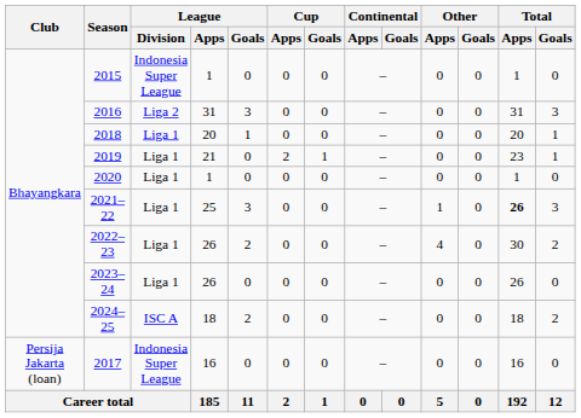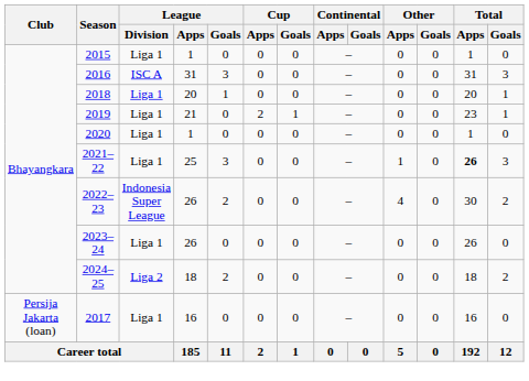 <table class="wikitable" style="text-align:center">
 <tr>
 <th rowspan="2">Club</th>
 <th rowspan="2">Season</th>
 <th colspan="3">League</th>
 <th colspan="2">Cup</th>
 <th colspan="2">Continental</th>
 <th colspan="2">Other</th>
 <th colspan="2">Total</th>
 </tr>
 <tr>
 <th>Division</th>
 <th>Apps</th>
 <th>Goals</th>
 <th>Apps</th>
 <th>Goals</th>
 <th>Apps</th>
 <th>Goals</th>
 <th>Apps</th>
 <th>Goals</th>
 <th>Apps</th>
 <th>Goals</th>
 </tr>
 <tr>
 <td rowspan="9" valign="center"><a href='#'>Bhayangkara</a></td>
 <td><a href='#'>2015</a></td>
-<td><a href='#'>Indonesia Super League</a></td>
+<td rowspan="1" valign="center">Liga 1</td>
 <td>1</td>
 <td>0</td>
 <td>0</td>
 <td>0</td>
 <td colspan="2">–</td>
 <td>0</td>
 <td>0</td>
 <td>1</td>
 <td>0</td>
 </tr>
 <tr>
 <td><a href='#'>2016</a></td>
-<td><a href='#'>Liga 2</a></td>
+<td><a href='#'>ISC A</a></td>
 <td>31</td>
 <td>3</td>
 <td>0</td>
 <td>0</td>
 <td colspan="2">–</td>
 <td>0</td>
 <td>0</td>
 <td>31</td>
 <td>3</td>
 </tr>
 <tr>
 <td><a href='#'>2018</a></td>
 <td rowspan="1" valign="center"><a href='#'>Liga 1</a></td>
 <td>20</td>
 <td>1</td>
 <td>0</td>
 <td>0</td>
 <td colspan="2">–</td>
 <td>0</td>
 <td>0</td>
 <td>20</td>
 <td>1</td>
 </tr>
 <tr>
 <td><a href='#'>2019</a></td>
 <td rowspan="1" valign="center">Liga 1</td>
 <td>21</td>
 <td>0</td>
 <td>2</td>
 <td>1</td>
 <td colspan="2">–</td>
 <td>0</td>
 <td>0</td>
 <td>23</td>
 <td>1</td>
 </tr>
 <tr>
 <td><a href='#'>2020</a></td>
 <td rowspan="1" valign="center">Liga 1</td>
 <td>1</td>
 <td>0</td>
 <td>0</td>
 <td>0</td>
 <td colspan="2">–</td>
 <td>0</td>
 <td>0</td>
 <td>1</td>
 <td>0</td>
 </tr>
 <tr>
 <td><a href='#'>2021–22</a></td>
 <td rowspan="1" valign="center">Liga 1</td>
 <td>25</td>
 <td>3</td>
 <td>0</td>
 <td>0</td>
 <td colspan="2">–</td>
 <td>1</td>
 <td>0</td>
 <td><strong>26</strong></td>
 <td>3</td>
 </tr>
 <tr>
 <td><a href='#'>2022–23</a></td>
-<td rowspan="1" valign="center">Liga 1</td>
+<td><a href='#'>Indonesia Super League</a></td>
 <td>26</td>
 <td>2</td>
 <td>0</td>
 <td>0</td>
 <td colspan=2>–</td>
 <td>4</td>
 <td>0</td>
 <td>30</td>
 <td>2</td>
 </tr>
 <tr>
 <td><a href='#'>2023–24</a></td>
 <td>Liga 1</td>
 <td>26</td>
 <td>0</td>
 <td>0</td>
 <td>0</td>
 <td colspan="2">–</td>
 <td>0</td>
 <td>0</td>
 <td>26</td>
 <td>0</td>
 </tr>
 <tr>
 <td><a href='#'>2024–25</a></td>
-<td><a href='#'>ISC A</a></td>
+<td><a href='#'>Liga 2</a></td>
 <td>18</td>
 <td>2</td>
 <td>0</td>
 <td>0</td>
 <td colspan="2">–</td>
 <td>0</td>
 <td>0</td>
 <td>18</td>
 <td>2</td>
 </tr>
 <tr>
 <td rowspan="1" valign="center"><a href='#'>Persija Jakarta</a> (loan)</td>
 <td><a href='#'>2017</a></td>
-<td><a href='#'>Indonesia Super League</a></td>
+<td rowspan="1" valign="center">Liga 1</td>
 <td>16</td>
 <td>0</td>
 <td>0</td>
 <td>0</td>
 <td colspan="2">–</td>
 <td>0</td>
 <td>0</td>
 <td>16</td>
 <td>0</td>
 </tr>
 <tr>
 <th colspan="3">Career total</th>
 <th>185</th>
 <th>11</th>
 <th>2</th>
 <th>1</th>
 <th>0</th>
 <th>0</th>
 <th>5</th>
 <th>0</th>
 <th>192</th>
 <th>12</th>
 </tr>
 </table>
